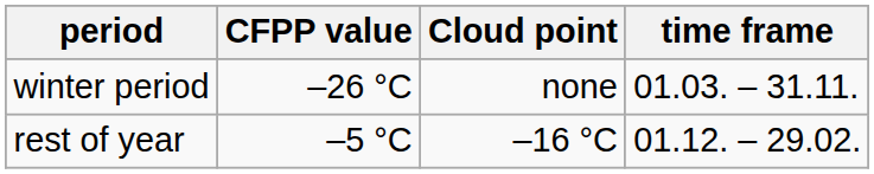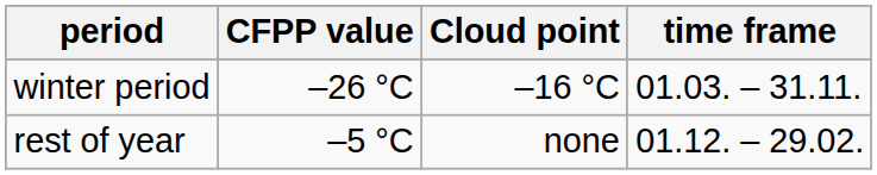 <table class="wikitable">
 <tr>
 <th>period</th>
 <th>CFPP value</th>
 <th>Cloud point</th>
 <th>time frame</th>
 </tr>
 <tr>
 <td>winter period</td>
 <td align=right>–26 °C</td>
-<td align=right>none</td>
+<td align=right>–16 °C</td>
 <td>01.03. – 31.11.</td>
 </tr>
 <tr>
 <td>rest of year</td>
 <td align=right>–5 °C</td>
-<td align=right>–16 °C</td>
+<td align=right>none</td>
 <td>01.12. – 29.02.</td>
 </tr>
 </table>
